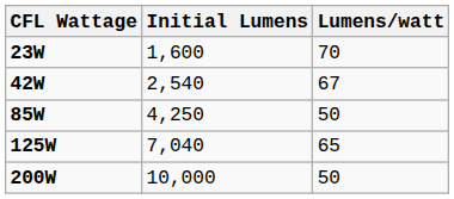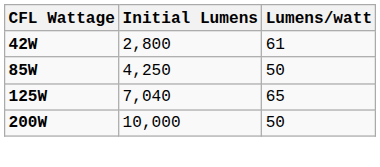 <table class="wikitable">
 <tr>
 <th>CFL Wattage</th>
 <th>Initial Lumens</th>
 <th>Lumens/watt</th>
 </tr>
 <tr>
-<td><strong>23W</strong></td>
-<td>1,600</td>
-<td>70</td>
-</tr>
-<tr>
 <td><strong>42W</strong></td>
-<td>2,540</td>
-<td>67</td>
+<td>2,800</td>
+<td>61</td>
 </tr>
 <tr>
 <td><strong>85W</strong></td>
 <td>4,250</td>
 <td>50</td>
 </tr>
 <tr>
 <td><strong>125W</strong></td>
 <td>7,040</td>
 <td>65</td>
 </tr>
 <tr>
 <td><strong>200W</strong></td>
 <td>10,000</td>
 <td>50</td>
 </tr>
 </table>
